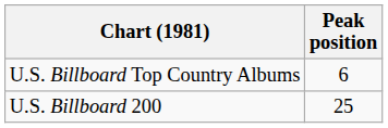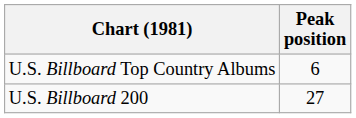 <table class="wikitable">
 <tr>
 <th>Chart (1981)</th>
 <th>Peak<br>position</th>
 </tr>
 <tr>
 <td>U.S. <em>Billboard</em> Top Country Albums</td>
 <td align="center">6</td>
 </tr>
 <tr>
 <td>U.S. <em>Billboard</em> 200</td>
-<td align="center">25</td>
+<td align="center">27</td>
 </tr>
 </table>
